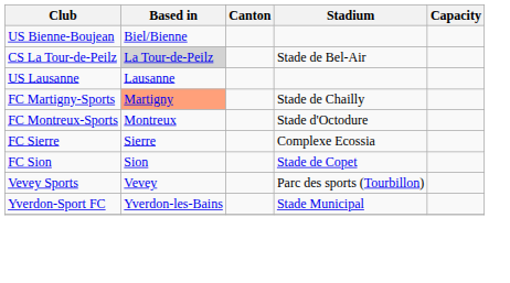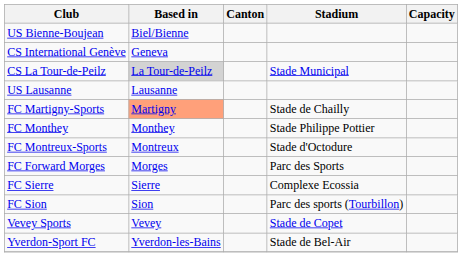 <table class="wikitable">
 <tr>
 <th>Club</th>
 <th>Based in</th>
 <th>Canton</th>
 <th>Stadium</th>
 <th>Capacity</th>
 </tr>
 <tr>
 <td><a href='#'>US Bienne-Boujean</a></td>
 <td><a href='#'>Biel/Bienne</a></td>
 <td></td>
 <td></td>
 <td></td>
 </tr>
 <tr>
+<td><a href='#'>CS International Genève</a></td>
+<td><a href='#'>Geneva</a></td>
+<td></td>
+<td></td>
+<td></td>
+</tr>
+<tr>
 <td><a href='#'>CS La Tour-de-Peilz</a></td>
 <td style="background: lightgrey;"><a href='#'>La Tour-de-Peilz</a></td>
 <td></td>
-<td>Stade de Bel-Air</td>
+<td><a href='#'>Stade Municipal</a></td>
 <td></td>
 </tr>
 <tr>
 <td><a href='#'>US Lausanne</a></td>
 <td><a href='#'>Lausanne</a></td>
 <td></td>
 <td></td>
 <td></td>
 </tr>
 <tr>
 <td><a href='#'>FC Martigny-Sports</a></td>
 <td style="background: lightsalmon;"><a href='#'>Martigny</a></td>
 <td></td>
 <td>Stade de Chailly</td>
 <td></td>
 </tr>
 <tr>
+<td><a href='#'>FC Monthey</a></td>
+<td><a href='#'>Monthey</a></td>
+<td></td>
+<td>Stade Philippe Pottier</td>
+<td></td>
+</tr>
+<tr>
 <td><a href='#'>FC Montreux-Sports</a></td>
 <td><a href='#'>Montreux</a></td>
 <td></td>
 <td>Stade d'Octodure</td>
+<td></td>
+</tr>
+<tr>
+<td><a href='#'>FC Forward Morges</a></td>
+<td><a href='#'>Morges</a></td>
+<td></td>
+<td>Parc des Sports</td>
 <td></td>
 </tr>
 <tr>
 <td><a href='#'>FC Sierre</a></td>
 <td><a href='#'>Sierre</a></td>
 <td></td>
 <td>Complexe Ecossia</td>
 <td></td>
 </tr>
 <tr>
 <td><a href='#'>FC Sion</a></td>
 <td><a href='#'>Sion</a></td>
 <td></td>
-<td><a href='#'>Stade de Copet</a></td>
+<td>Parc des sports (<a href='#'>Tourbillon</a>)</td>
 <td></td>
 </tr>
 <tr>
 <td><a href='#'>Vevey Sports</a></td>
 <td><a href='#'>Vevey</a></td>
 <td></td>
-<td>Parc des sports (<a href='#'>Tourbillon</a>)</td>
+<td><a href='#'>Stade de Copet</a></td>
 <td></td>
 </tr>
 <tr>
 <td><a href='#'>Yverdon-Sport FC</a></td>
 <td><a href='#'>Yverdon-les-Bains</a></td>
 <td></td>
-<td><a href='#'>Stade Municipal</a></td>
+<td>Stade de Bel-Air</td>
 <td></td>
 </tr>
 <tr>
 </tr>
 </table>
